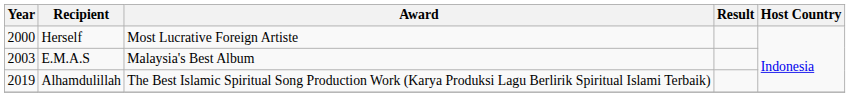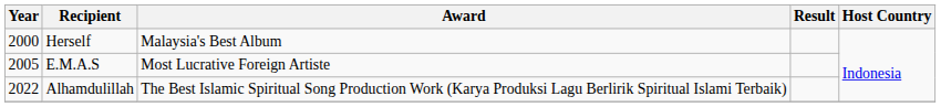 <table class="wikitable">
 <tr>
 <th>Year</th>
 <th>Recipient</th>
 <th>Award</th>
 <th>Result</th>
 <th>Host Country</th>
 </tr>
 <tr>
 <td rowspan="1">2000</td>
 <td rowspan="1">Herself</td>
-<td rowspan="1">Most Lucrative Foreign Artiste</td>
+<td rowspan="1">Malaysia's Best Album</td>
 <td></td>
 <td rowspan="3"> <br> <a href='#'>Indonesia</a></td>
 </tr>
 <tr>
-<td rowspan="1">2003</td>
+<td rowspan="1">2005</td>
 <td rowspan="1">E.M.A.S</td>
-<td rowspan="1">Malaysia's Best Album</td>
+<td rowspan="1">Most Lucrative Foreign Artiste</td>
 <td></td>
 </tr>
 <tr>
-<td rowspan="1">2019</td>
+<td rowspan="1">2022</td>
 <td rowspan="1">Alhamdulillah</td>
 <td rowspan="1">The Best Islamic Spiritual Song Production Work (Karya Produksi Lagu Berlirik Spiritual Islami Terbaik)</td>
 <td></td>
 </tr>
 <tr>
 </tr>
 </table>
